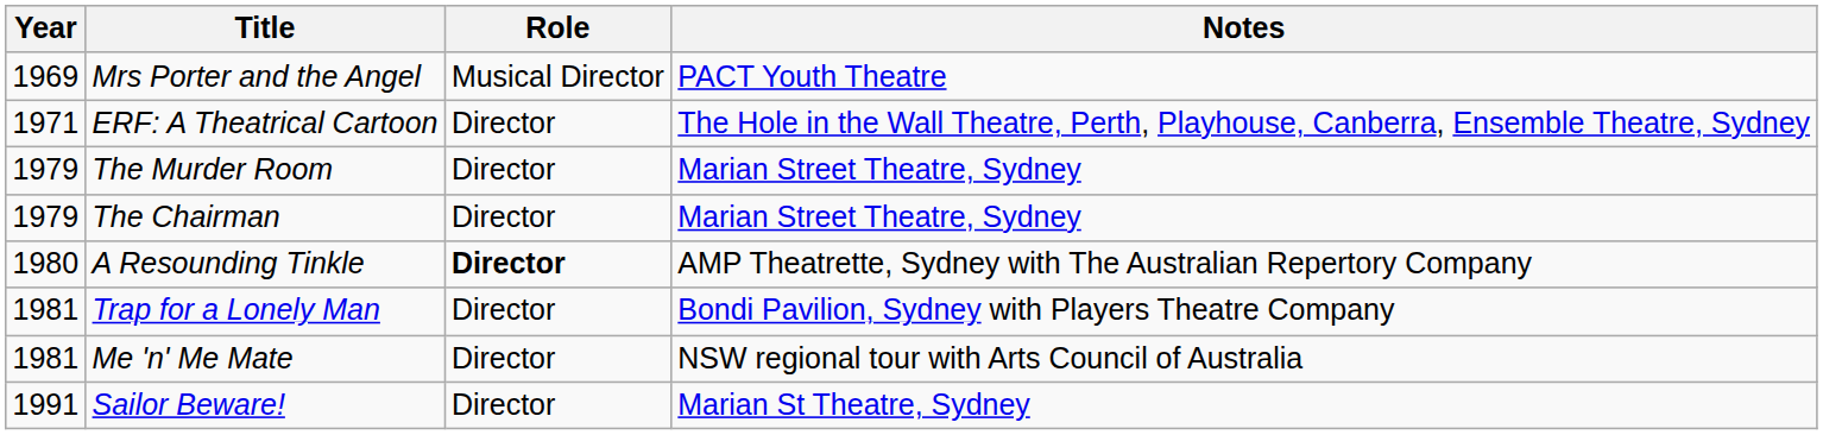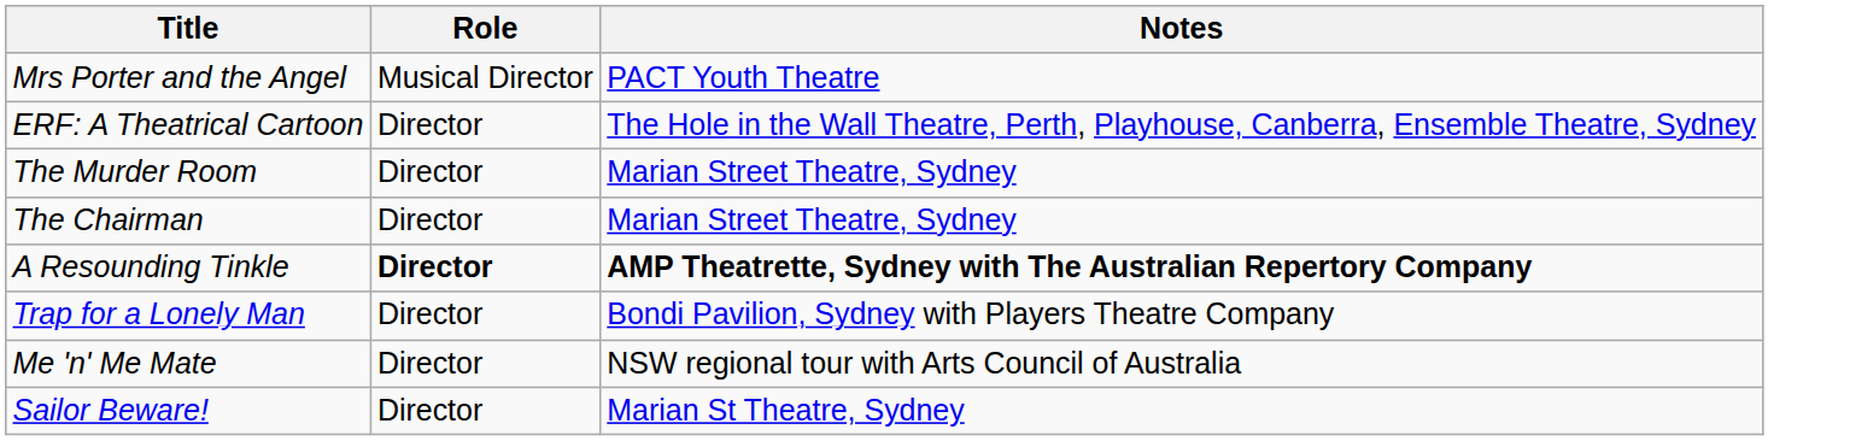 <table class=wikitable>
 <tr>
-<th>Year</th>
 <th>Title</th>
 <th>Role</th>
 <th>Notes</th>
 </tr>
 <tr>
-<td>1969</td>
 <td><em>Mrs Porter and the Angel</em></td>
 <td>Musical Director</td>
 <td><a href='#'>PACT Youth Theatre</a></td>
 </tr>
 <tr>
-<td>1971</td>
 <td><em>ERF: A Theatrical Cartoon</em></td>
 <td>Director</td>
 <td><a href='#'>The Hole in the Wall Theatre, Perth</a>, <a href='#'>Playhouse, Canberra</a>, <a href='#'>Ensemble Theatre, Sydney</a></td>
 </tr>
 <tr>
-<td>1979</td>
 <td><em>The Murder Room</em></td>
 <td>Director</td>
 <td><a href='#'>Marian Street Theatre, Sydney</a></td>
 </tr>
 <tr>
-<td>1979</td>
 <td><em>The Chairman</em></td>
 <td>Director</td>
 <td><a href='#'>Marian Street Theatre, Sydney</a></td>
 </tr>
 <tr>
-<td>1980</td>
 <td><em>A Resounding Tinkle</em></td>
 <td><strong>Director</strong></td>
-<td>AMP Theatrette, Sydney with The Australian Repertory Company</td>
+<td><strong>AMP Theatrette, Sydney with The Australian Repertory Company</strong></td>
 </tr>
 <tr>
-<td>1981</td>
 <td><em><a href='#'>Trap for a Lonely Man</a></em></td>
 <td>Director</td>
 <td><a href='#'>Bondi Pavilion, Sydney</a> with Players Theatre Company</td>
 </tr>
 <tr>
-<td>1981</td>
 <td><em>Me 'n' Me Mate</em></td>
 <td>Director</td>
 <td>NSW regional tour with Arts Council of Australia</td>
 </tr>
 <tr>
-<td>1991</td>
 <td><em><a href='#'>Sailor Beware!</a></em></td>
 <td>Director</td>
 <td><a href='#'>Marian St Theatre, Sydney</a></td>
 </tr>
 </table>
